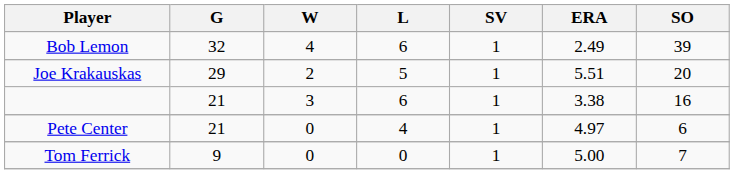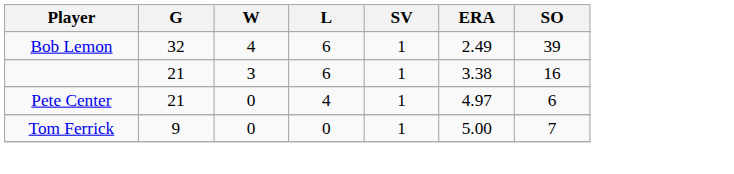 <table class="wikitable sortable">
 <tr>
 <th bgcolor="#DDDDFF" width="16%">Player</th>
 <th bgcolor="#DDDDFF" width="9%">G</th>
 <th bgcolor="#DDDDFF" width="9%">W</th>
 <th bgcolor="#DDDDFF" width="9%">L</th>
 <th bgcolor="#DDDDFF" width="9%">SV</th>
 <th bgcolor="#DDDDFF" width="9%">ERA</th>
 <th bgcolor="#DDDDFF" width="9%">SO</th>
 </tr>
 <tr>
 </tr>
 <tr align="center">
 <td><a href='#'>Bob Lemon</a></td>
 <td>32</td>
 <td>4</td>
 <td>6</td>
 <td>1</td>
 <td>2.49</td>
 <td>39</td>
 </tr>
 <tr>
-</tr>
-<tr align="center">
-<td><a href='#'>Joe Krakauskas</a></td>
-<td>29</td>
-<td>2</td>
-<td>5</td>
-<td>1</td>
-<td>5.51</td>
-<td>20</td>
 </tr>
 <tr align="center">
 <td></td>
 <td>21</td>
 <td>3</td>
 <td>6</td>
 <td>1</td>
 <td>3.38</td>
 <td>16</td>
 </tr>
 <tr>
 </tr>
 <tr align="center">
 <td><a href='#'>Pete Center</a></td>
 <td>21</td>
 <td>0</td>
 <td>4</td>
 <td>1</td>
 <td>4.97</td>
 <td>6</td>
 </tr>
 <tr>
 </tr>
 <tr align="center">
 <td><a href='#'>Tom Ferrick</a></td>
 <td>9</td>
 <td>0</td>
 <td>0</td>
 <td>1</td>
 <td>5.00</td>
 <td>7</td>
 </tr>
 <tr align="center">
 </tr>
 </table>
